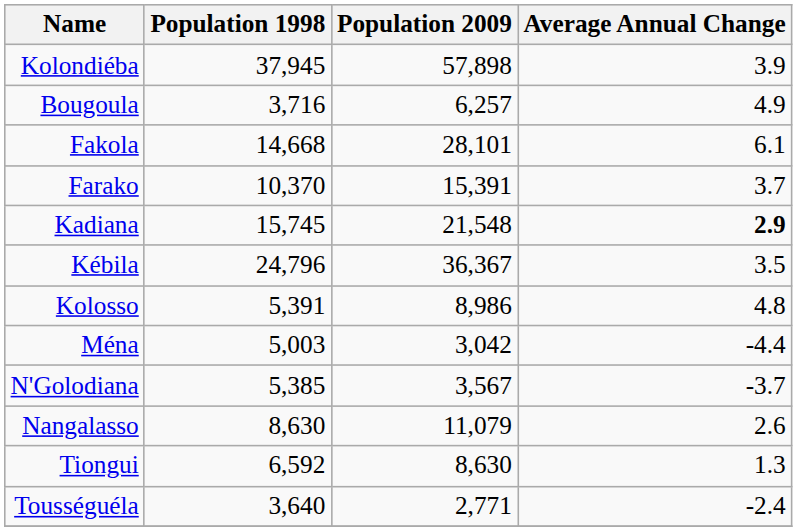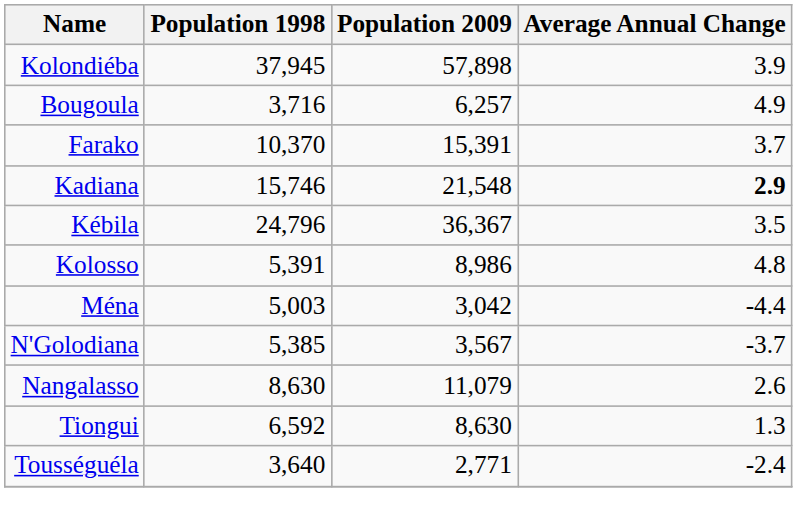 <table class="wikitable sortable" style="text-align:right;">
 <tr>
 <th scope="col"><strong>Name</strong></th>
 <th scope="col"><strong>Population 1998</strong></th>
 <th scope="col"><strong>Population 2009</strong></th>
 <th scope="col"><strong>Average Annual Change</strong></th>
 </tr>
 <tr>
 <td><a href='#'>Kolondiéba</a></td>
 <td>37,945</td>
 <td>57,898</td>
 <td>3.9</td>
 </tr>
 <tr>
 <td><a href='#'>Bougoula</a></td>
 <td>3,716</td>
 <td>6,257</td>
 <td>4.9</td>
 </tr>
 <tr>
-<td><a href='#'>Fakola</a></td>
-<td>14,668</td>
-<td>28,101</td>
-<td>6.1</td>
-</tr>
-<tr>
 <td><a href='#'>Farako</a></td>
 <td>10,370</td>
 <td>15,391</td>
 <td>3.7</td>
 </tr>
 <tr>
 <td><a href='#'>Kadiana</a></td>
-<td>15,745</td>
+<td>15,746</td>
 <td>21,548</td>
 <td><strong>2.9</strong></td>
 </tr>
 <tr>
 <td><a href='#'>Kébila</a></td>
 <td>24,796</td>
 <td>36,367</td>
 <td>3.5</td>
 </tr>
 <tr>
 <td><a href='#'>Kolosso</a></td>
 <td>5,391</td>
 <td>8,986</td>
 <td>4.8</td>
 </tr>
 <tr>
 <td><a href='#'>Ména</a></td>
 <td>5,003</td>
 <td>3,042</td>
 <td>-4.4</td>
 </tr>
 <tr>
 <td><a href='#'>N'Golodiana</a></td>
 <td>5,385</td>
 <td>3,567</td>
 <td>-3.7</td>
 </tr>
 <tr>
 <td><a href='#'>Nangalasso</a></td>
 <td>8,630</td>
 <td>11,079</td>
 <td>2.6</td>
 </tr>
 <tr>
 <td><a href='#'>Tiongui</a></td>
 <td>6,592</td>
 <td>8,630</td>
 <td>1.3</td>
 </tr>
 <tr>
 <td><a href='#'>Tousséguéla</a></td>
 <td>3,640</td>
 <td>2,771</td>
 <td>-2.4</td>
 </tr>
 <tr>
 </tr>
 </table>
